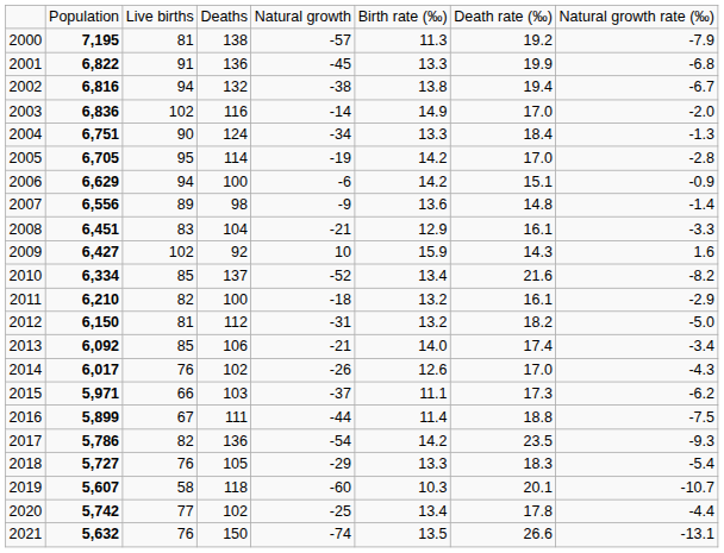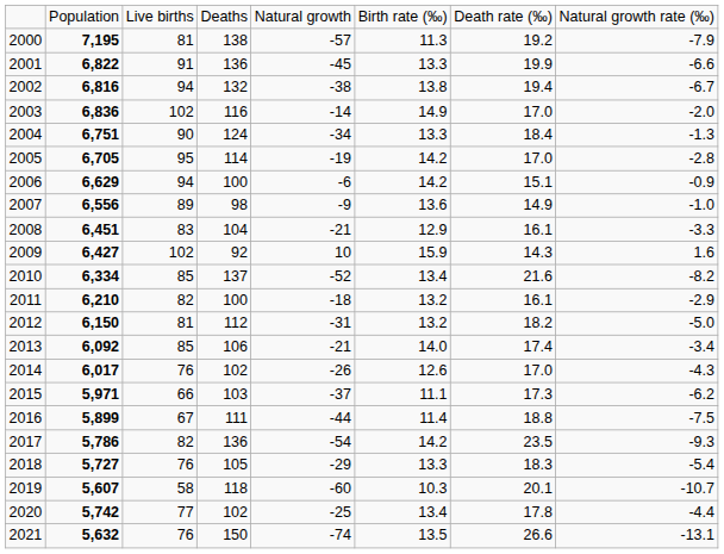 <table class="wikitable sortable"  style="margin-left:auto; margin-right:auto; text-align:right;">
 <tr>
 <td></td>
 <td style="text-align:center;">Population</td>
 <td style="text-align:center;">Live births</td>
 <td style="text-align:center;">Deaths</td>
 <td style="text-align:center;">Natural growth</td>
 <td style="text-align:center;">Birth rate (‰)</td>
 <td style="text-align:center;">Death rate (‰)</td>
 <td style="text-align:center;">Natural growth rate (‰)</td>
 </tr>
 <tr>
 <td style="text-align:center;">2000</td>
 <td><strong> 7,195</strong></td>
 <td>81</td>
 <td>138</td>
 <td>-57</td>
 <td>11.3</td>
 <td>19.2</td>
 <td>-7.9</td>
 </tr>
 <tr>
 <td style="text-align:center;">2001</td>
 <td><strong> 6,822 </strong></td>
 <td>91</td>
 <td>136</td>
 <td>-45</td>
 <td>13.3</td>
 <td>19.9</td>
-<td>-6.8</td>
+<td>-6.6</td>
 </tr>
 <tr>
 <td style="text-align:center;">2002</td>
 <td><strong> 6,816</strong></td>
 <td>94</td>
 <td>132</td>
 <td>-38</td>
 <td>13.8</td>
 <td>19.4</td>
 <td>-6.7</td>
 </tr>
 <tr>
 <td style="text-align:center;">2003</td>
 <td><strong> 6,836 </strong></td>
 <td>102</td>
 <td>116</td>
 <td>-14</td>
 <td>14.9</td>
 <td>17.0</td>
 <td>-2.0</td>
 </tr>
 <tr>
 <td style="text-align:center;">2004</td>
 <td><strong> 6,751 </strong></td>
 <td>90</td>
 <td>124</td>
 <td>-34</td>
 <td>13.3</td>
 <td>18.4</td>
 <td>-1.3</td>
 </tr>
 <tr>
 <td style="text-align:center;">2005</td>
 <td><strong> 6,705 </strong></td>
 <td>95</td>
 <td>114</td>
 <td>-19</td>
 <td>14.2</td>
 <td>17.0</td>
 <td>-2.8</td>
 </tr>
 <tr>
 <td style="text-align:center;">2006</td>
 <td><strong> 6,629 </strong></td>
 <td>94</td>
 <td>100</td>
 <td>-6</td>
 <td>14.2</td>
 <td>15.1</td>
 <td>-0.9</td>
 </tr>
 <tr>
 <td style="text-align:center;">2007</td>
 <td><strong> 6,556</strong></td>
 <td>89</td>
 <td>98</td>
 <td>-9</td>
 <td>13.6</td>
-<td>14.8</td>
-<td>-1.4</td>
+<td>14.9</td>
+<td>-1.0</td>
 </tr>
 <tr>
 <td style="text-align:center;">2008</td>
 <td><strong>6,451</strong></td>
 <td>83</td>
 <td>104</td>
 <td>-21</td>
 <td>12.9</td>
 <td>16.1</td>
 <td>-3.3</td>
 </tr>
 <tr>
 <td style="text-align:center;">2009</td>
 <td><strong> 6,427 </strong></td>
 <td>102</td>
 <td>92</td>
 <td>10</td>
 <td>15.9</td>
 <td>14.3</td>
 <td>1.6</td>
 </tr>
 <tr>
 <td style="text-align:center;">2010</td>
 <td><strong> 6,334</strong></td>
 <td>85</td>
 <td>137</td>
 <td>-52</td>
 <td>13.4</td>
 <td>21.6</td>
 <td>-8.2</td>
 </tr>
 <tr>
 <td style="text-align:center;">2011</td>
 <td><strong> 6,210</strong></td>
 <td>82</td>
 <td>100</td>
 <td>-18</td>
 <td>13.2</td>
 <td>16.1</td>
 <td>-2.9</td>
 </tr>
 <tr>
 <td style="text-align:center;">2012</td>
 <td><strong>6,150 </strong></td>
 <td>81</td>
 <td>112</td>
 <td>-31</td>
 <td>13.2</td>
 <td>18.2</td>
 <td>-5.0</td>
 </tr>
 <tr>
 <td style="text-align:center;">2013</td>
 <td><strong>6,092 </strong></td>
 <td>85</td>
 <td>106</td>
 <td>-21</td>
 <td>14.0</td>
 <td>17.4</td>
 <td>-3.4</td>
 </tr>
 <tr>
 <td style="text-align:center;">2014</td>
 <td><strong>6,017</strong></td>
 <td>76</td>
 <td>102</td>
 <td>-26</td>
 <td>12.6</td>
 <td>17.0</td>
 <td>-4.3</td>
 </tr>
 <tr>
 <td style="text-align:center;">2015</td>
 <td><strong> 5,971</strong></td>
 <td>66</td>
 <td>103</td>
 <td>-37</td>
 <td>11.1</td>
 <td>17.3</td>
 <td>-6.2</td>
 </tr>
 <tr>
 <td style="text-align:center;">2016</td>
 <td><strong> 5,899</strong></td>
 <td>67</td>
 <td>111</td>
 <td>-44</td>
 <td>11.4</td>
 <td>18.8</td>
 <td>-7.5</td>
 </tr>
 <tr>
 <td style="text-align:center;">2017</td>
 <td><strong> 5,786</strong></td>
 <td>82</td>
 <td>136</td>
 <td>-54</td>
 <td>14.2</td>
 <td>23.5</td>
 <td>-9.3</td>
 </tr>
 <tr>
 <td style="text-align:center;">2018</td>
 <td><strong> 5,727</strong></td>
 <td>76</td>
 <td>105</td>
 <td>-29</td>
 <td>13.3</td>
 <td>18.3</td>
 <td>-5.4</td>
 </tr>
 <tr>
 <td style="text-align:center;">2019</td>
 <td><strong>5,607</strong></td>
 <td>58</td>
 <td>118</td>
 <td>-60</td>
 <td>10.3</td>
 <td>20.1</td>
 <td>-10.7</td>
 </tr>
 <tr>
 <td style="text-align:center;">2020</td>
 <td><strong>5,742</strong></td>
 <td>77</td>
 <td>102</td>
 <td>-25</td>
 <td>13.4</td>
 <td>17.8</td>
 <td>-4.4</td>
 </tr>
 <tr>
 <td style="text-align:center;">2021</td>
 <td><strong>5,632</strong></td>
 <td>76</td>
 <td>150</td>
 <td>-74</td>
 <td>13.5</td>
 <td>26.6</td>
 <td>-13.1</td>
 </tr>
 </table>
